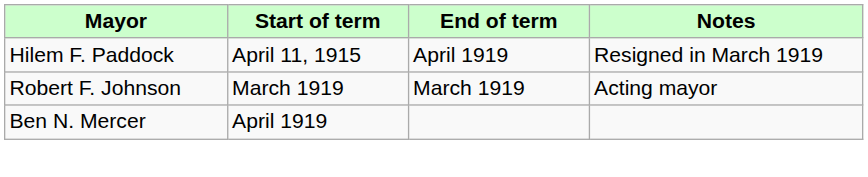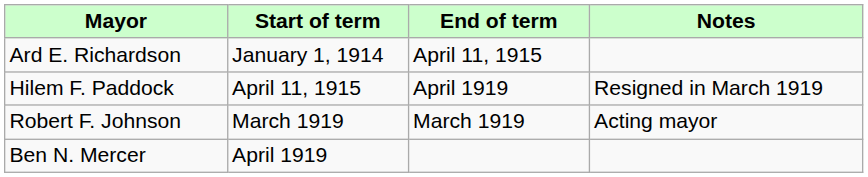 <table class="wikitable">
 <tr style="background-color:#CCFFCC;font-weight:bold" align="center">
 <td width="161.25" Height="14.25">Mayor</td>
 <td width="129.75">Start of term</td>
 <td width="129.75">End of term</td>
 <td width="200.00">Notes</td>
+</tr>
+<tr>
+<td>Ard E. Richardson</td>
+<td>January 1, 1914</td>
+<td>April 11, 1915</td>
+<td></td>
 </tr>
 <tr>
 <td>Hilem F. Paddock</td>
 <td>April 11, 1915</td>
 <td>April 1919</td>
 <td>Resigned in March 1919</td>
 </tr>
 <tr>
 <td>Robert F. Johnson</td>
 <td>March 1919</td>
 <td>March 1919</td>
 <td>Acting mayor</td>
 </tr>
 <tr>
 <td>Ben N. Mercer</td>
 <td>April 1919</td>
 <td></td>
 <td></td>
 </tr>
 </table>
